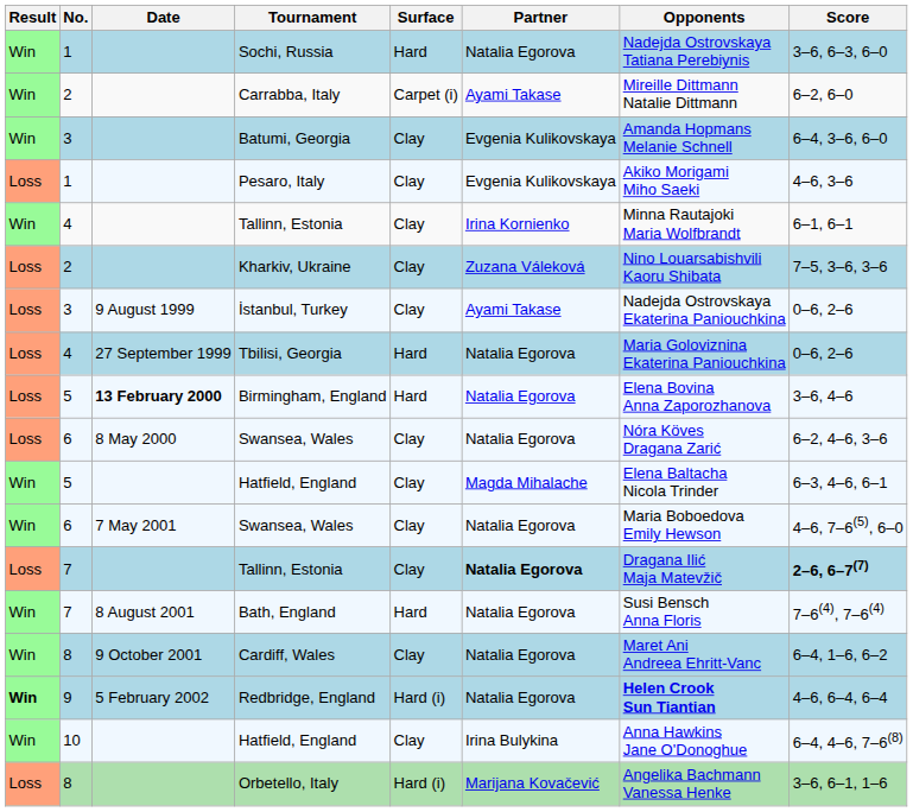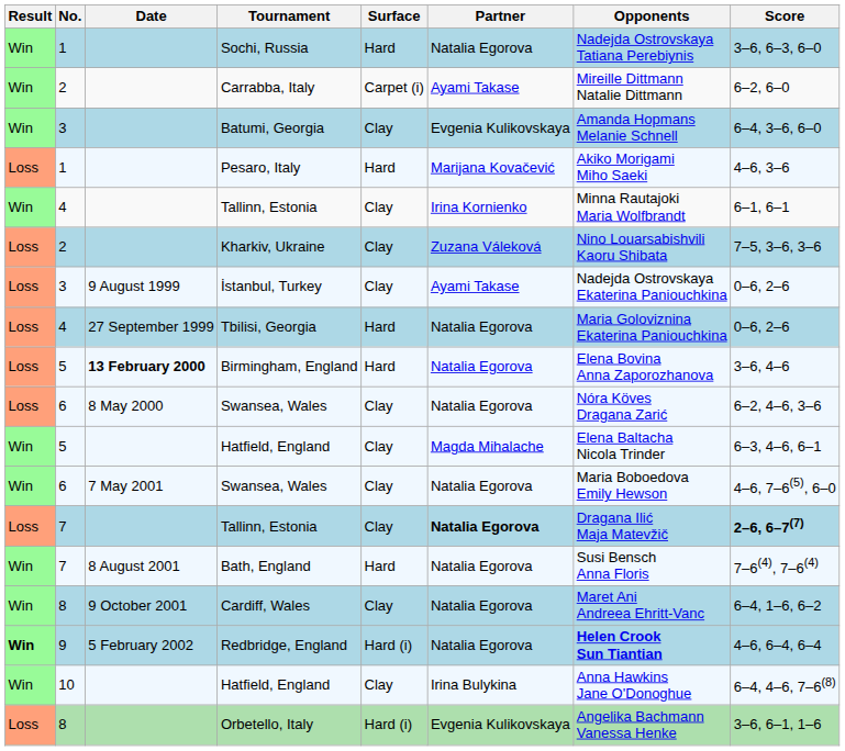 <table class="sortable wikitable" style=font-size:97%>
 <tr>
 <th>Result</th>
 <th>No.</th>
 <th>Date</th>
 <th>Tournament</th>
 <th>Surface</th>
 <th>Partner</th>
 <th>Opponents</th>
 <th>Score</th>
 </tr>
 <tr style="background:lightblue;">
 <td style="background:#98fb98;">Win</td>
 <td>1</td>
 <td></td>
 <td>Sochi, Russia</td>
 <td>Hard</td>
 <td> Natalia Egorova</td>
 <td> <a href='#'>Nadejda Ostrovskaya</a> <br>  <a href='#'>Tatiana Perebiynis</a></td>
 <td>3–6, 6–3, 6–0</td>
 </tr>
 <tr>
 <td style="background:#98fb98;">Win</td>
 <td>2</td>
 <td></td>
 <td>Carrabba, Italy</td>
 <td>Carpet (i)</td>
 <td> <a href='#'>Ayami Takase</a></td>
 <td> <a href='#'>Mireille Dittmann</a> <br>   Natalie Dittmann</td>
 <td>6–2, 6–0</td>
 </tr>
 <tr style="background:lightblue;">
 <td style="background:#98fb98;">Win</td>
 <td>3</td>
 <td></td>
 <td>Batumi, Georgia</td>
 <td>Clay</td>
 <td> Evgenia Kulikovskaya</td>
 <td> <a href='#'>Amanda Hopmans</a> <br>  <a href='#'>Melanie Schnell</a></td>
 <td>6–4, 3–6, 6–0</td>
 </tr>
 <tr bgcolor="#f0f8ff">
 <td style="background:#ffa07a;">Loss</td>
 <td>1</td>
 <td></td>
 <td>Pesaro, Italy</td>
-<td>Clay</td>
-<td> Evgenia Kulikovskaya</td>
+<td>Hard</td>
+<td> <a href='#'>Marijana Kovačević</a></td>
 <td> <a href='#'>Akiko Morigami</a> <br>  <a href='#'>Miho Saeki</a></td>
 <td>4–6, 3–6</td>
 </tr>
 <tr>
 <td style="background:#98fb98;">Win</td>
 <td>4</td>
 <td></td>
 <td>Tallinn, Estonia</td>
 <td>Clay</td>
 <td> <a href='#'>Irina Kornienko</a></td>
 <td> Minna Rautajoki <br>  <a href='#'>Maria Wolfbrandt</a></td>
 <td>6–1, 6–1</td>
 </tr>
 <tr style="background:lightblue;">
 <td style="background:#ffa07a;">Loss</td>
 <td>2</td>
 <td></td>
 <td>Kharkiv, Ukraine</td>
 <td>Clay</td>
 <td> <a href='#'>Zuzana Váleková</a></td>
 <td> <a href='#'>Nino Louarsabishvili</a> <br>  <a href='#'>Kaoru Shibata</a></td>
 <td>7–5, 3–6, 3–6</td>
 </tr>
 <tr style="background:#f0f8ff;">
 <td style="background:#ffa07a;">Loss</td>
 <td>3</td>
 <td>9 August 1999</td>
 <td>İstanbul, Turkey</td>
 <td>Clay</td>
 <td> <a href='#'>Ayami Takase</a></td>
 <td> Nadejda Ostrovskaya <br>  <a href='#'>Ekaterina Paniouchkina</a></td>
 <td>0–6, 2–6</td>
 </tr>
 <tr style="background:lightblue;">
 <td style="background:#ffa07a;">Loss</td>
 <td>4</td>
 <td>27 September 1999</td>
 <td>Tbilisi, Georgia</td>
 <td>Hard</td>
 <td> Natalia Egorova</td>
 <td> <a href='#'>Maria Goloviznina</a> <br>  <a href='#'>Ekaterina Paniouchkina</a></td>
 <td>0–6, 2–6</td>
 </tr>
 <tr style="background:#f0f8ff;">
 <td style="background:#ffa07a;">Loss</td>
 <td>5</td>
 <td><strong>13 February 2000</strong></td>
 <td>Birmingham, England</td>
 <td>Hard</td>
 <td> <a href='#'>Natalia Egorova</a></td>
 <td> <a href='#'>Elena Bovina</a> <br>  <a href='#'>Anna Zaporozhanova</a></td>
 <td>3–6, 4–6</td>
 </tr>
 <tr style="background:#f0f8ff;">
 <td style="background:#ffa07a;">Loss</td>
 <td>6</td>
 <td>8 May 2000</td>
 <td>Swansea, Wales</td>
 <td>Clay</td>
 <td> Natalia Egorova</td>
 <td> <a href='#'>Nóra Köves</a> <br>  <a href='#'>Dragana Zarić</a></td>
 <td>6–2, 4–6, 3–6</td>
 </tr>
 <tr style="background:#f0f8ff;">
 <td style="background:#98fb98;">Win</td>
 <td>5</td>
 <td></td>
 <td>Hatfield, England</td>
 <td>Clay</td>
 <td> <a href='#'>Magda Mihalache</a></td>
 <td> <a href='#'>Elena Baltacha</a> <br>  Nicola Trinder</td>
 <td>6–3, 4–6, 6–1</td>
 </tr>
 <tr style="background:#f0f8ff;">
 <td style="background:#98fb98;">Win</td>
 <td>6</td>
 <td>7 May 2001</td>
 <td>Swansea, Wales</td>
 <td>Clay</td>
 <td> Natalia Egorova</td>
 <td> Maria Boboedova <br>  <a href='#'>Emily Hewson</a></td>
 <td>4–6, 7–6<sup>(5)</sup>, 6–0</td>
 </tr>
 <tr style="background:lightblue;">
 <td style="background:#ffa07a;">Loss</td>
 <td>7</td>
 <td></td>
 <td>Tallinn, Estonia</td>
 <td>Clay</td>
 <td><strong> Natalia Egorova</strong></td>
 <td> <a href='#'>Dragana Ilić</a> <br>  <a href='#'>Maja Matevžič</a></td>
 <td><strong>2–6, 6–7<sup>(7)</sup></strong></td>
 </tr>
 <tr style="background:#f0f8ff;">
 <td style="background:#98fb98;">Win</td>
 <td>7</td>
 <td>8 August 2001</td>
 <td>Bath, England</td>
 <td>Hard</td>
 <td> Natalia Egorova</td>
 <td> Susi Bensch <br>  <a href='#'>Anna Floris</a></td>
 <td>7–6<sup>(4)</sup>, 7–6<sup>(4)</sup></td>
 </tr>
 <tr style="background:lightblue;">
 <td style="background:#98fb98;">Win</td>
 <td>8</td>
 <td>9 October 2001</td>
 <td>Cardiff, Wales</td>
 <td>Clay</td>
 <td> Natalia Egorova</td>
 <td> <a href='#'>Maret Ani</a> <br>  <a href='#'>Andreea Ehritt-Vanc</a></td>
 <td>6–4, 1–6, 6–2</td>
 </tr>
 <tr style="background:lightblue;">
 <td style="background:#98fb98;"><strong>Win</strong></td>
 <td>9</td>
 <td>5 February 2002</td>
 <td>Redbridge, England</td>
 <td>Hard (i)</td>
 <td> Natalia Egorova</td>
 <td><strong> <a href='#'>Helen Crook</a> <br>  <a href='#'>Sun Tiantian</a></strong></td>
 <td>4–6, 6–4, 6–4</td>
 </tr>
 <tr style="background:#f0f8ff;">
 <td style="background:#98fb98;">Win</td>
 <td>10</td>
 <td></td>
 <td>Hatfield, England</td>
 <td>Clay</td>
 <td> Irina Bulykina</td>
 <td> <a href='#'>Anna Hawkins</a> <br>  <a href='#'>Jane O'Donoghue</a></td>
 <td>6–4, 4–6, 7–6<sup>(8)</sup></td>
 </tr>
 <tr style="background:#addfad;">
 <td style="background:#ffa07a;">Loss</td>
 <td>8</td>
 <td></td>
 <td>Orbetello, Italy</td>
 <td>Hard (i)</td>
-<td> <a href='#'>Marijana Kovačević</a></td>
+<td> Evgenia Kulikovskaya</td>
 <td> <a href='#'>Angelika Bachmann</a> <br>  <a href='#'>Vanessa Henke</a></td>
 <td>3–6, 6–1, 1–6</td>
 </tr>
 </table>
